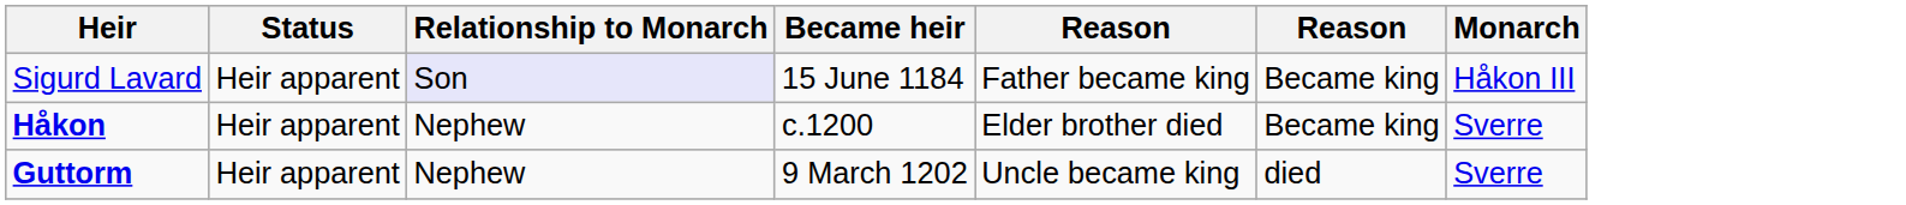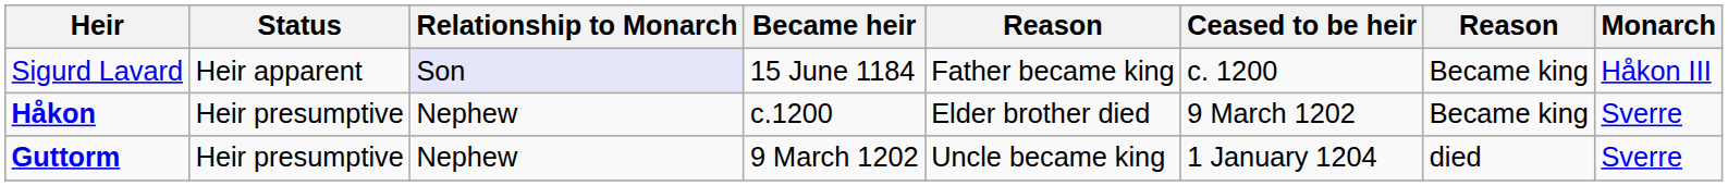 <table class="wikitable">
 <tr>
 <th>Heir</th>
 <th>Status</th>
 <th>Relationship to Monarch</th>
 <th>Became heir</th>
 <th>Reason</th>
+<th>Ceased to be heir</th>
 <th>Reason</th>
 <th>Monarch</th>
 </tr>
 <tr>
 <td><a href='#'>Sigurd Lavard</a></td>
 <td>Heir apparent</td>
 <td style="background: lavender;">Son</td>
 <td>15 June 1184</td>
 <td>Father became king</td>
+<td>c. 1200</td>
 <td>Became king</td>
 <td><a href='#'>Håkon III</a></td>
 </tr>
 <tr>
 <td><strong><a href='#'>Håkon</a></strong></td>
-<td>Heir apparent</td>
+<td>Heir presumptive</td>
 <td>Nephew</td>
 <td>c.1200</td>
 <td>Elder brother died</td>
+<td>9 March 1202</td>
 <td>Became king</td>
 <td><a href='#'>Sverre</a></td>
 </tr>
 <tr>
 <td><strong><a href='#'>Guttorm</a></strong></td>
-<td>Heir apparent</td>
+<td>Heir presumptive</td>
 <td>Nephew</td>
 <td>9 March 1202</td>
 <td>Uncle became king</td>
+<td>1 January 1204</td>
 <td>died</td>
 <td><a href='#'>Sverre</a></td>
 </tr>
 </table>
